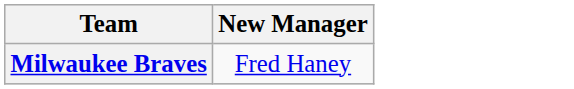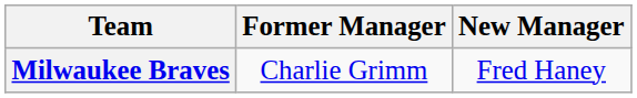 <table class="wikitable plainrowheaders" style="text-align:center;">
 <tr>
 <th>Team</th>
+<th>Former Manager</th>
 <th>New Manager</th>
 </tr>
 <tr>
 <th scope="row" style="text-align:center;"><a href='#'>Milwaukee Braves</a></th>
+<td><a href='#'>Charlie Grimm</a></td>
 <td><a href='#'>Fred Haney</a></td>
 </tr>
 </table>
